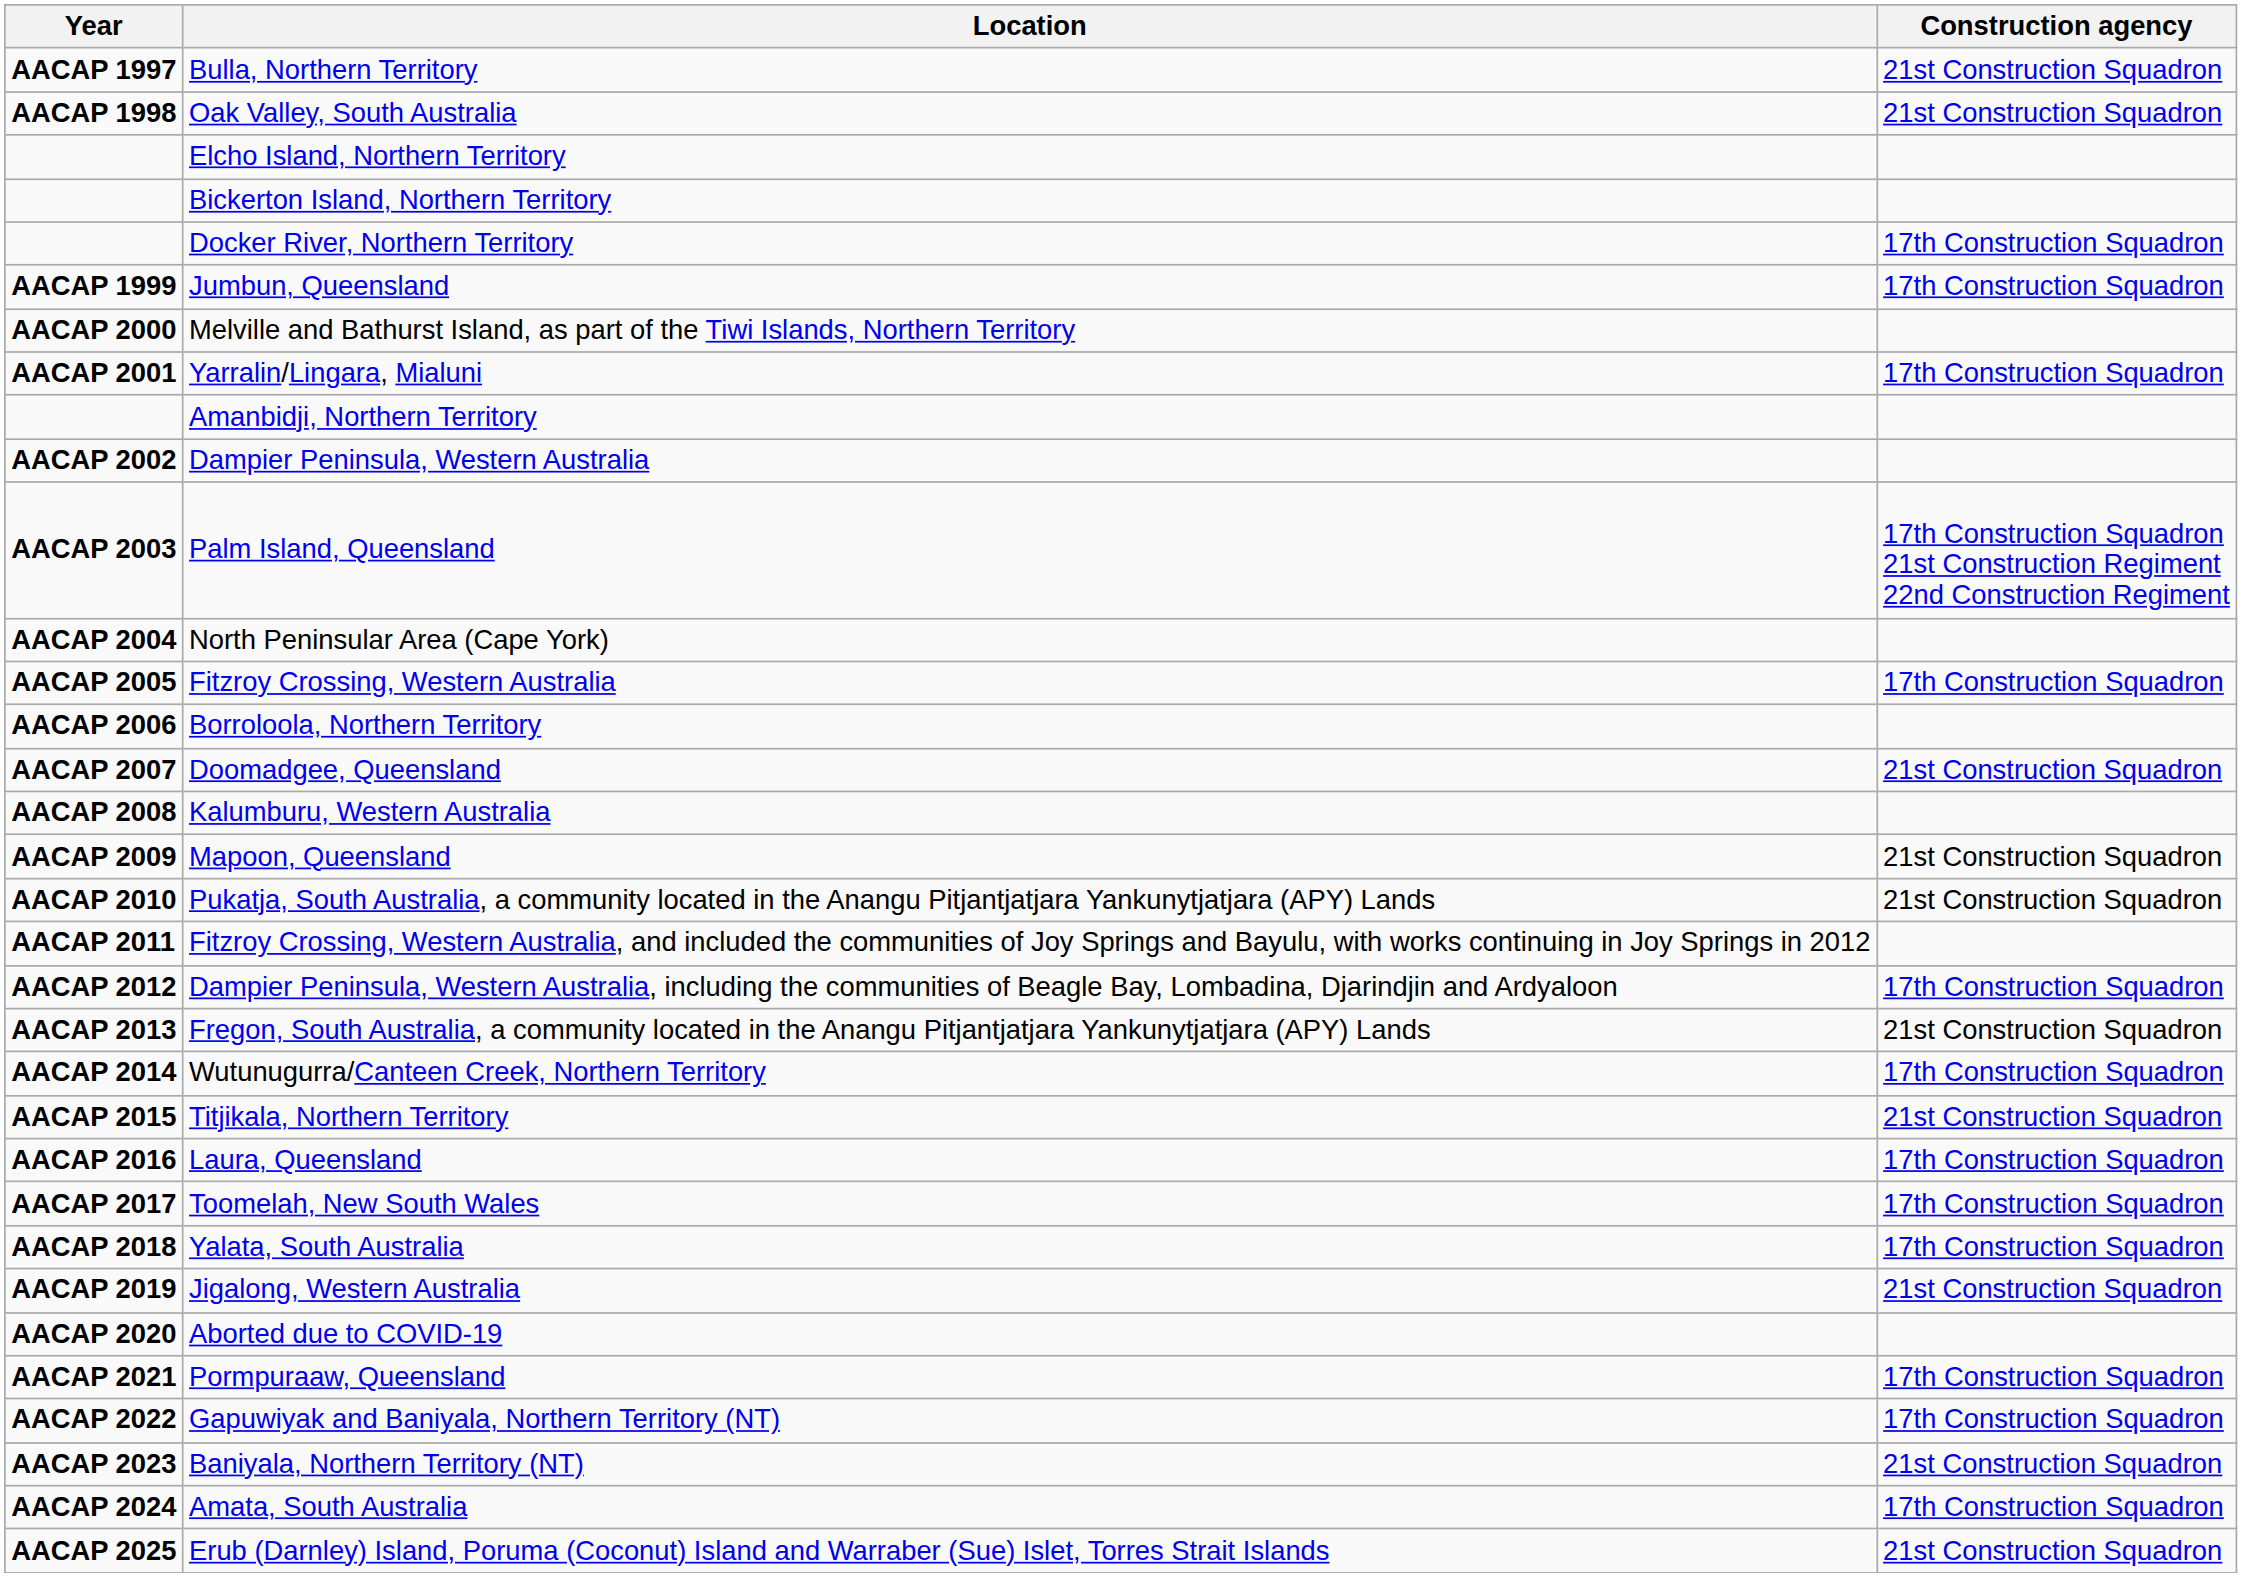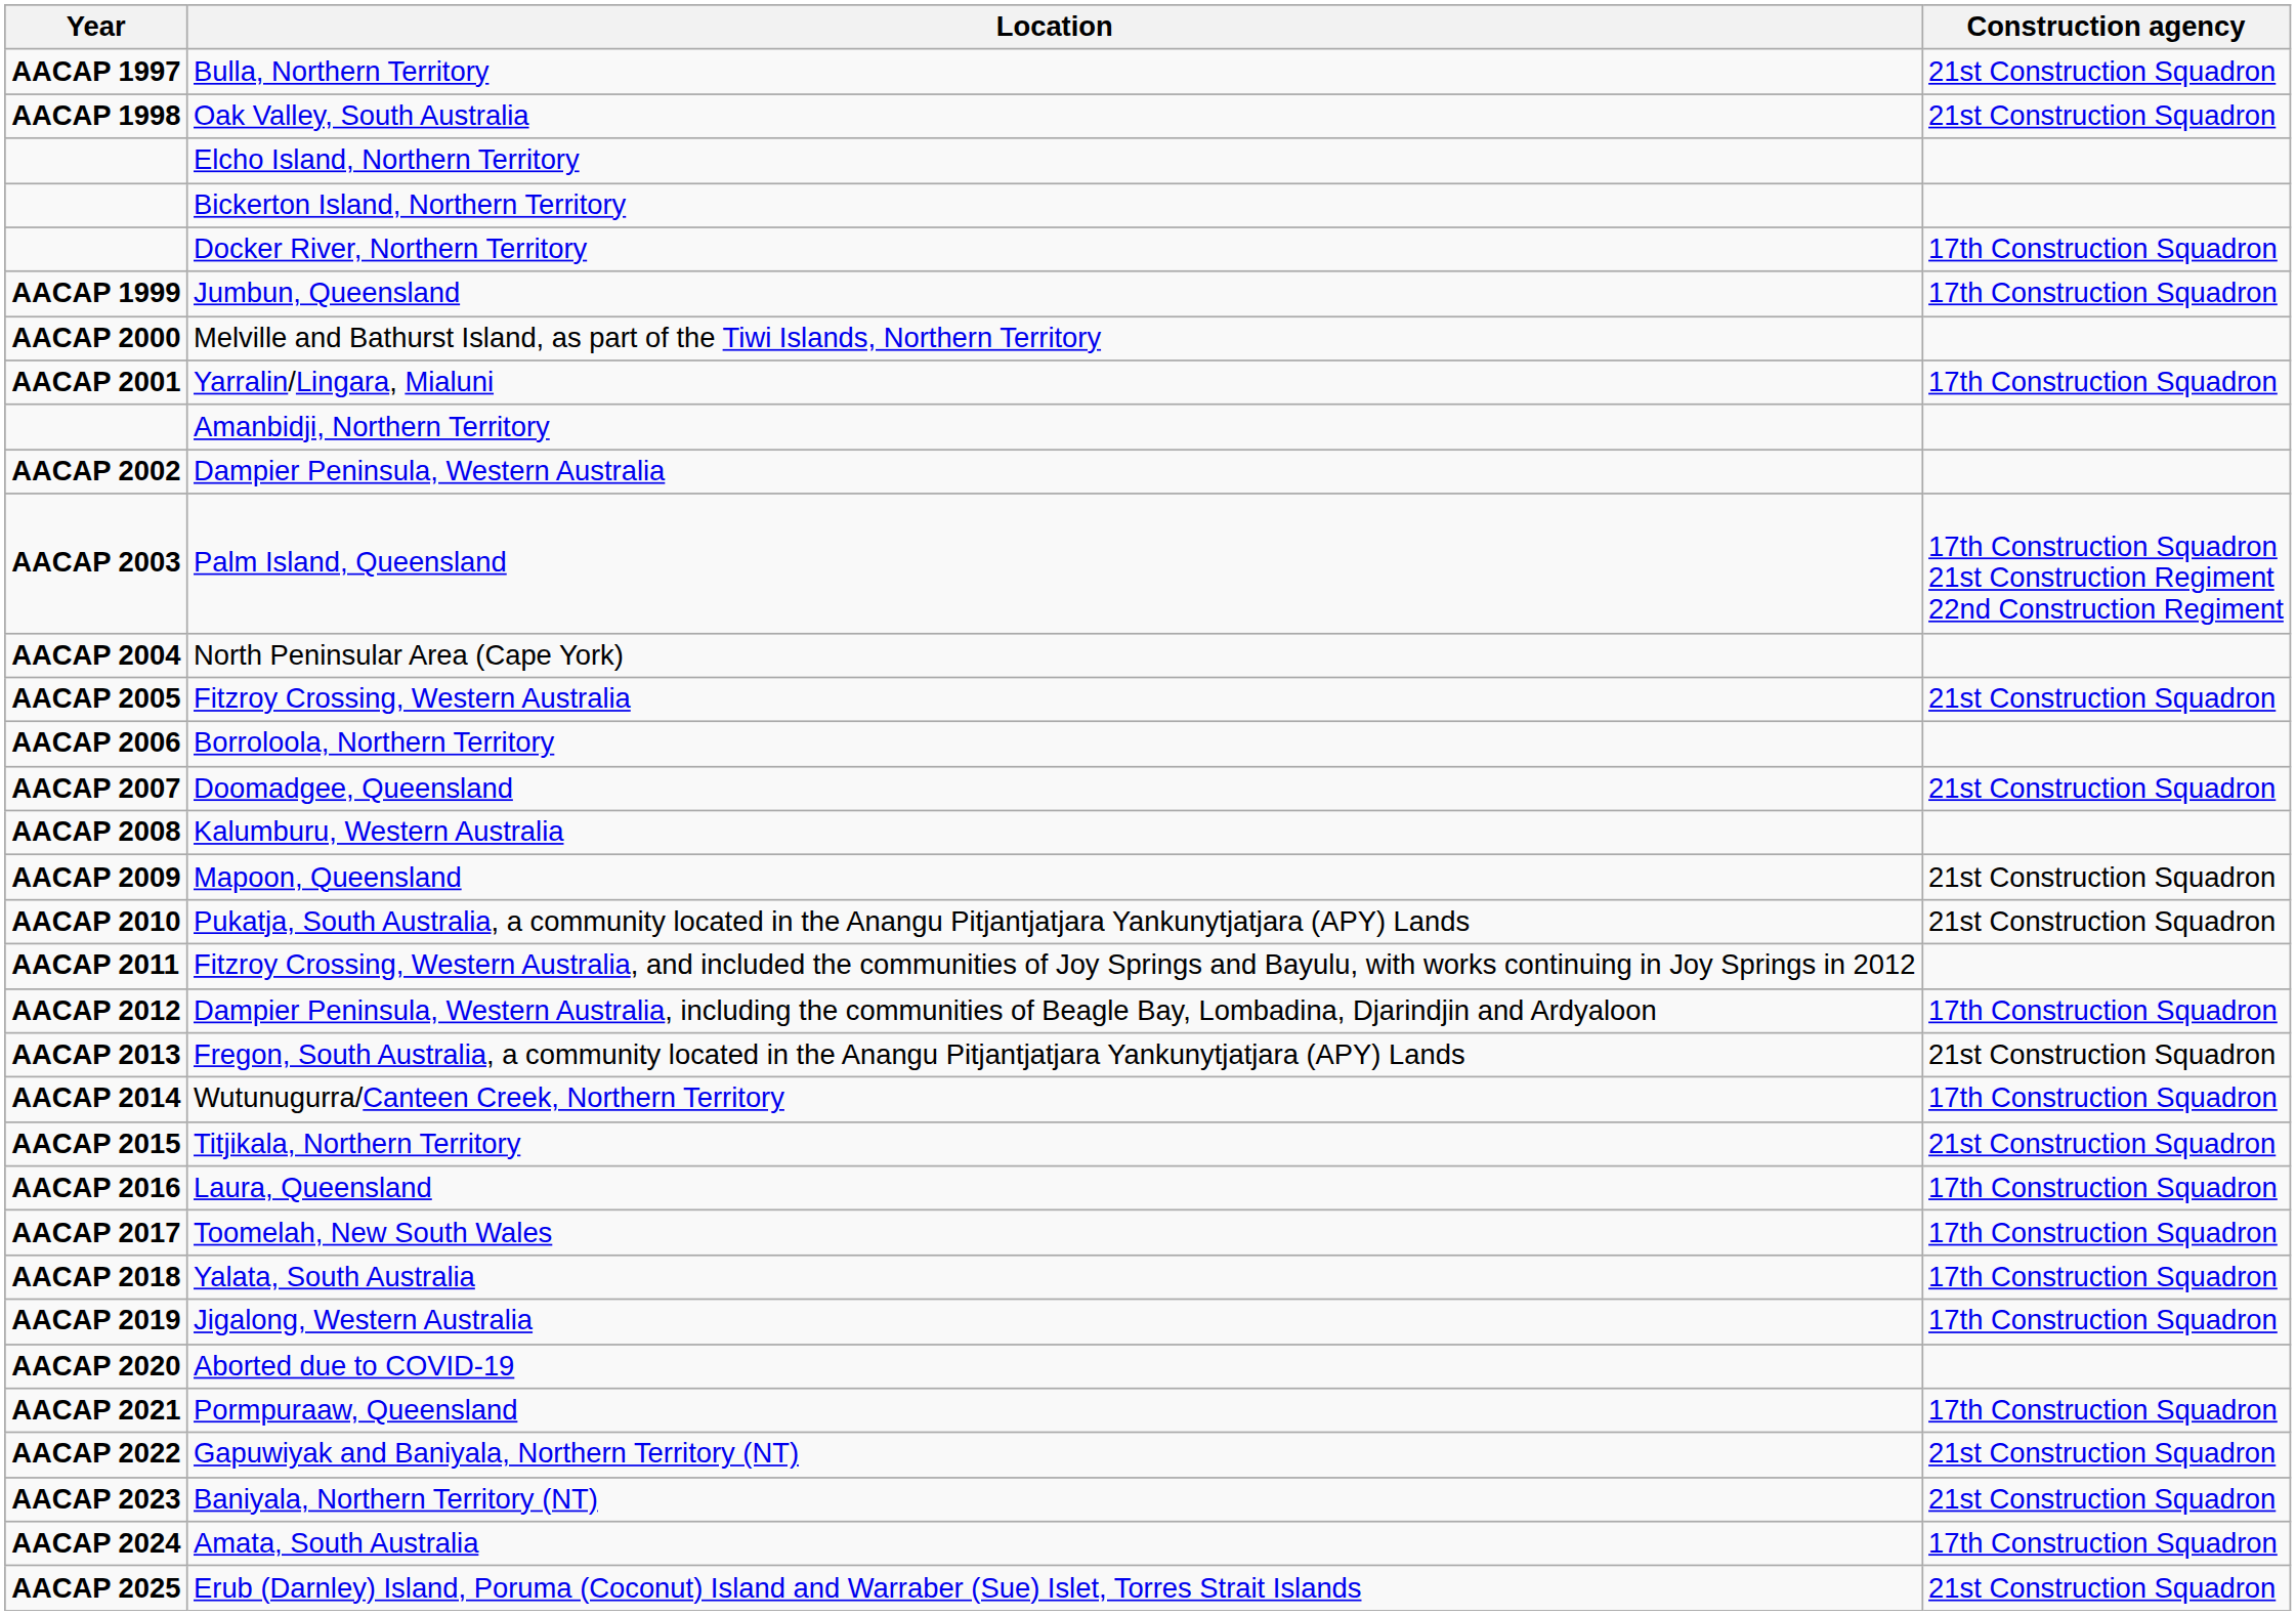 <table class="wikitable">
 <tr>
 <th>Year</th>
 <th>Location</th>
 <th>Construction agency</th>
 </tr>
 <tr>
 <td><strong>AACAP 1997</strong></td>
 <td><a href='#'>Bulla, Northern Territory</a></td>
 <td><a href='#'>21st Construction Squadron</a></td>
 </tr>
 <tr>
 <td><strong>AACAP 1998</strong></td>
 <td><a href='#'>Oak Valley, South Australia</a></td>
 <td><a href='#'>21st Construction Squadron</a></td>
 </tr>
 <tr>
 <td></td>
 <td><a href='#'>Elcho Island, Northern Territory</a></td>
 <td></td>
 </tr>
 <tr>
 <td></td>
 <td><a href='#'>Bickerton Island, Northern Territory</a></td>
 <td></td>
 </tr>
 <tr>
 <td></td>
 <td><a href='#'>Docker River, Northern Territory</a></td>
 <td><a href='#'>17th Construction Squadron</a></td>
 </tr>
 <tr>
 <td><strong>AACAP 1999</strong></td>
 <td><a href='#'>Jumbun, Queensland</a></td>
 <td><a href='#'>17th Construction Squadron</a></td>
 </tr>
 <tr>
 <td><strong>AACAP 2000</strong></td>
 <td>Melville and Bathurst Island, as part of the <a href='#'>Tiwi Islands, Northern Territory</a></td>
 </tr>
 <tr>
 <td><strong>AACAP 2001</strong></td>
 <td><a href='#'>Yarralin</a>/<a href='#'>Lingara</a>, <a href='#'>Mialuni</a></td>
 <td><a href='#'>17th Construction Squadron</a></td>
 </tr>
 <tr>
 <td></td>
 <td><a href='#'>Amanbidji, Northern Territory</a></td>
 <td></td>
 </tr>
 <tr>
 <td><strong>AACAP 2002</strong></td>
 <td><a href='#'>Dampier Peninsula, Western Australia</a></td>
 <td></td>
 </tr>
 <tr>
 <td><strong>AACAP 2003</strong></td>
 <td><a href='#'>Palm Island, Queensland</a></td>
 <td><br><a href='#'>17th Construction Squadron</a><br><a href='#'>21st Construction Regiment</a><br><a href='#'>22nd Construction Regiment</a></td>
 </tr>
 <tr>
 <td><strong>AACAP 2004</strong></td>
 <td>North Peninsular Area (Cape York)</td>
 <td></td>
 </tr>
 <tr>
 <td><strong>AACAP 2005</strong></td>
 <td><a href='#'>Fitzroy Crossing, Western Australia</a></td>
-<td><a href='#'>17th Construction Squadron</a></td>
+<td><a href='#'>21st Construction Squadron</a></td>
 </tr>
 <tr>
 <td><strong>AACAP 2006</strong></td>
 <td><a href='#'>Borroloola, Northern Territory</a></td>
 <td></td>
 </tr>
 <tr>
 <td><strong>AACAP 2007</strong></td>
 <td><a href='#'>Doomadgee, Queensland</a></td>
 <td><a href='#'>21st Construction Squadron</a></td>
 </tr>
 <tr>
 <td><strong>AACAP 2008</strong></td>
 <td><a href='#'>Kalumburu, Western Australia</a></td>
 <td></td>
 </tr>
 <tr>
 <td><strong>AACAP 2009</strong></td>
 <td><a href='#'>Mapoon, Queensland</a></td>
 <td>21st Construction Squadron</td>
 </tr>
 <tr>
 <td><strong>AACAP 2010</strong></td>
 <td><a href='#'>Pukatja, South Australia</a>, a community located in the Anangu Pitjantjatjara Yankunytjatjara (APY) Lands</td>
 <td>21st Construction Squadron</td>
 </tr>
 <tr>
 <td><strong>AACAP 2011</strong></td>
 <td><a href='#'>Fitzroy Crossing, Western Australia</a>, and included the communities of Joy Springs and Bayulu, with works continuing in Joy Springs in 2012</td>
 <td></td>
 </tr>
 <tr>
 <td><strong>AACAP 2012</strong></td>
 <td><a href='#'>Dampier Peninsula, Western Australia</a>, including the communities of Beagle Bay, Lombadina, Djarindjin and Ardyaloon</td>
 <td><a href='#'>17th Construction Squadron</a></td>
 </tr>
 <tr>
 <td><strong>AACAP 2013</strong></td>
 <td><a href='#'>Fregon, South Australia</a>, a community located in the Anangu Pitjantjatjara Yankunytjatjara (APY) Lands</td>
 <td>21st Construction Squadron</td>
 </tr>
 <tr>
 <td><strong>AACAP 2014</strong></td>
 <td>Wutunugurra/<a href='#'>Canteen Creek, Northern Territory</a></td>
 <td><a href='#'>17th Construction Squadron</a></td>
 </tr>
 <tr>
 <td><strong>AACAP 2015</strong></td>
 <td><a href='#'>Titjikala, Northern Territory</a></td>
 <td><a href='#'>21st Construction Squadron</a></td>
 </tr>
 <tr>
 <td><strong>AACAP 2016</strong></td>
 <td><a href='#'>Laura, Queensland</a></td>
 <td><a href='#'>17th Construction Squadron</a></td>
 </tr>
 <tr>
 <td><strong>AACAP 2017</strong></td>
 <td><a href='#'>Toomelah, New South Wales</a></td>
 <td><a href='#'>17th Construction Squadron</a></td>
 </tr>
 <tr>
 <td><strong>AACAP 2018</strong></td>
 <td><a href='#'>Yalata, South Australia</a></td>
 <td><a href='#'>17th Construction Squadron</a></td>
 </tr>
 <tr>
 <td><strong>AACAP 2019</strong></td>
 <td><a href='#'>Jigalong, Western Australia</a></td>
-<td><a href='#'>21st Construction Squadron</a></td>
+<td><a href='#'>17th Construction Squadron</a></td>
 </tr>
 <tr>
 <td><strong>AACAP 2020</strong></td>
 <td><a href='#'>Aborted due to COVID-19</a></td>
 </tr>
 <tr>
 <td><strong>AACAP 2021</strong></td>
 <td><a href='#'>Pormpuraaw, Queensland</a></td>
 <td><a href='#'>17th Construction Squadron</a></td>
 </tr>
 <tr>
 <td><strong>AACAP 2022</strong></td>
 <td><a href='#'>Gapuwiyak and Baniyala, Northern Territory (NT)</a></td>
-<td><a href='#'>17th Construction Squadron</a></td>
+<td><a href='#'>21st Construction Squadron</a></td>
 </tr>
 <tr>
 <td><strong>AACAP 2023</strong></td>
 <td><a href='#'>Baniyala, Northern Territory (NT)</a></td>
 <td><a href='#'>21st Construction Squadron</a></td>
 </tr>
 <tr>
 <td><strong>AACAP 2024</strong></td>
 <td><a href='#'>Amata, South Australia</a></td>
 <td><a href='#'>17th Construction Squadron</a></td>
 </tr>
 <tr>
 <td><strong>AACAP 2025</strong></td>
 <td><a href='#'>Erub (Darnley) Island, Poruma (Coconut) Island and Warraber (Sue) Islet, Torres Strait Islands</a></td>
 <td><a href='#'>21st Construction Squadron</a></td>
 </tr>
 </table>
